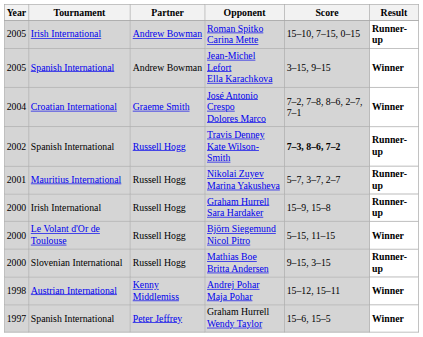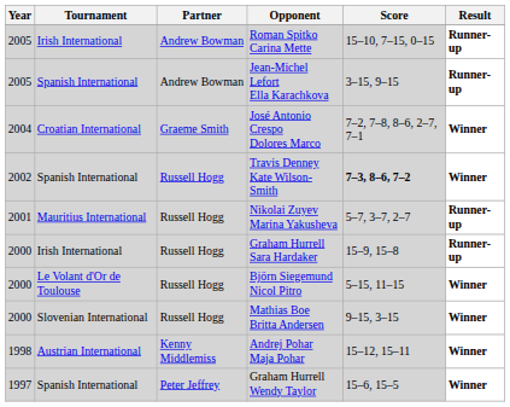 <table class="sortable wikitable" style="font-size:90%;">
 <tr>
 <th>Year</th>
 <th>Tournament</th>
 <th>Partner</th>
 <th>Opponent</th>
 <th>Score</th>
 <th>Result</th>
 </tr>
 <tr>
 </tr>
 <tr style="background:#D5D5D5">
 <td align="center">2005</td>
 <td align="left"><a href='#'>Irish International</a></td>
 <td align="left"> <a href='#'>Andrew Bowman</a></td>
 <td align="left"> <a href='#'>Roman Spitko</a> <br>  <a href='#'>Carina Mette</a></td>
 <td align="left">15–10, 7–15, 0–15</td>
 <td style="text-align:left; background:white"> <strong>Runner-up</strong></td>
 </tr>
 <tr style="background:#D5D5D5">
 <td align="center">2005</td>
 <td align="left"><a href='#'>Spanish International</a></td>
 <td align="left"> Andrew Bowman</td>
 <td align="left"> <a href='#'>Jean-Michel Lefort</a> <br>  <a href='#'>Ella Karachkova</a></td>
 <td align="left">3–15, 9–15</td>
-<td style="text-align:left; background:white"> <strong>Winner</strong></td>
+<td style="text-align:left; background:white"> <strong>Runner-up</strong></td>
 </tr>
 <tr style="background:#D5D5D5">
 <td align="center">2004</td>
 <td align="left"><a href='#'>Croatian International</a></td>
 <td align="left"> <a href='#'>Graeme Smith</a></td>
 <td align="left"> <a href='#'>José Antonio Crespo</a> <br>  <a href='#'>Dolores Marco</a></td>
 <td align="left">7–2, 7–8, 8–6, 2–7, 7–1</td>
 <td style="text-align:left; background:white"> <strong>Winner</strong></td>
 </tr>
 <tr style="background:#D5D5D5">
 <td align="center">2002</td>
 <td align="left">Spanish International</td>
 <td align="left"> <a href='#'>Russell Hogg</a></td>
 <td align="left"> <a href='#'>Travis Denney</a> <br>  <a href='#'>Kate Wilson-Smith</a></td>
 <td align="left"><strong>7–3, 8–6, 7–2</strong></td>
-<td style="text-align:left; background:white"> <strong>Runner-up</strong></td>
+<td style="text-align:left; background:white"> <strong>Winner</strong></td>
 </tr>
 <tr style="background:#D5D5D5">
 <td align="center">2001</td>
 <td align="left"><a href='#'>Mauritius International</a></td>
 <td align="left"> Russell Hogg</td>
 <td align="left"> <a href='#'>Nikolai Zuyev</a> <br>  <a href='#'>Marina Yakusheva</a></td>
 <td align="left">5–7, 3–7, 2–7</td>
 <td style="text-align:left; background:white"> <strong>Runner-up</strong></td>
 </tr>
 <tr style="background:#D5D5D5">
 <td align="center">2000</td>
 <td align="left">Irish International</td>
 <td align="left"> Russell Hogg</td>
 <td align="left"> <a href='#'>Graham Hurrell</a> <br>  <a href='#'>Sara Hardaker</a></td>
 <td align="left">15–9, 15–8</td>
 <td style="text-align:left; background:white"> <strong>Runner-up</strong></td>
 </tr>
 <tr style="background:#D5D5D5">
 <td align="center">2000</td>
 <td align="left"><a href='#'>Le Volant d'Or de Toulouse</a></td>
 <td align="left"> Russell Hogg</td>
 <td align="left"> <a href='#'>Björn Siegemund</a> <br>  <a href='#'>Nicol Pitro</a></td>
 <td align="left">5–15, 11–15</td>
 <td style="text-align:left; background:white"> <strong>Winner</strong></td>
 </tr>
 <tr style="background:#D5D5D5">
 <td align="center">2000</td>
 <td align="left">Slovenian International</td>
 <td align="left"> Russell Hogg</td>
 <td align="left"> <a href='#'>Mathias Boe</a> <br>  <a href='#'>Britta Andersen</a></td>
 <td align="left">9–15, 3–15</td>
-<td style="text-align:left; background:white"> <strong>Runner-up</strong></td>
+<td style="text-align:left; background:white"> <strong>Winner</strong></td>
 </tr>
 <tr style="background:#D5D5D5">
 <td align="center">1998</td>
 <td align="left"><a href='#'>Austrian International</a></td>
 <td align="left"> <a href='#'>Kenny Middlemiss</a></td>
 <td align="left"> <a href='#'>Andrej Pohar</a> <br>  <a href='#'>Maja Pohar</a></td>
 <td align="left">15–12, 15–11</td>
 <td style="text-align:left; background:white"> <strong>Winner</strong></td>
 </tr>
 <tr style="background:#D5D5D5">
 <td align="center">1997</td>
 <td align="left">Spanish International</td>
 <td align="left"> <a href='#'>Peter Jeffrey</a></td>
 <td align="left"> Graham Hurrell <br>  <a href='#'>Wendy Taylor</a></td>
 <td align="left">15–6, 15–5</td>
 <td style="text-align:left; background:white"> <strong>Winner</strong></td>
 </tr>
 </table>
